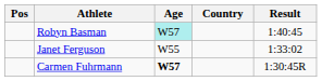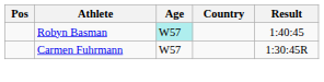 <table class="wikitable"  style="text-align:center; width:50%;">
 <tr>
 <th>Pos</th>
 <th>Athlete</th>
 <th>Age</th>
 <th>Country</th>
 <th>Result</th>
 </tr>
 <tr>
 <td align=center></td>
 <td align=left><a href='#'>Robyn Basman</a></td>
 <td align=left style="background: paleturquoise;">W57</td>
 <td align=left></td>
 <td>1:40:45</td>
 </tr>
 <tr>
 <td align=center></td>
-<td align=left><a href='#'>Janet Ferguson</a></td>
-<td align=left>W55</td>
-<td align=left></td>
-<td>1:33:02</td>
-</tr>
-<tr>
-<td align=center></td>
 <td align=left><a href='#'>Carmen Fuhrmann</a></td>
-<td align=left><strong>W57</strong></td>
+<td align=left>W57</td>
 <td align=left></td>
 <td>1:30:45R</td>
 </tr>
 </table>
